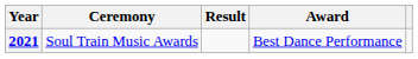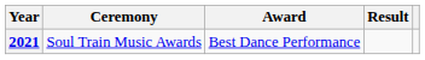 <table class="wikitable sortable plainrowheaders">
 <tr>
 <th scope="col">Year</th>
 <th scope="col">Ceremony</th>
+<th scope="col">Award</th>
 <th scope="col">Result</th>
-<th scope="col">Award</th>
 <th scope="col" class="unsortable"></th>
 </tr>
 <tr>
 <th scope="row"><a href='#'>2021</a></th>
 <td><a href='#'>Soul Train Music Awards</a></td>
+<td><a href='#'>Best Dance Performance</a></td>
 <td></td>
-<td><a href='#'>Best Dance Performance</a></td>
 <td style="text-align: center;"></td>
 </tr>
 </table>
